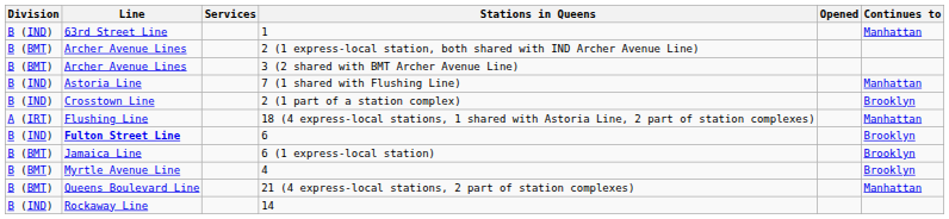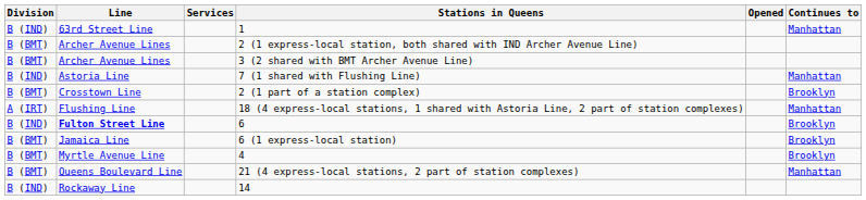 <table class="wikitable sortable">
 <tr>
 <th>Division</th>
 <th>Line</th>
 <th class=unsortable>Services</th>
 <th class=unsortable>Stations in Queens</th>
 <th>Opened</th>
 <th>Continues to</th>
 </tr>
 <tr>
 <td><a href='#'>B</a> (<a href='#'>IND</a>)</td>
 <td><a href='#'>63rd Street Line</a></td>
 <td></td>
 <td>1</td>
 <td></td>
 <td><a href='#'>Manhattan</a></td>
 </tr>
 <tr>
 <td><a href='#'>B</a> (<a href='#'>BMT</a>)</td>
 <td><a href='#'>Archer Avenue Lines</a></td>
 <td></td>
 <td>2 (1 express-local station, both shared with IND Archer Avenue Line)</td>
 <td></td>
 <td></td>
 </tr>
 <tr>
 <td><a href='#'>B</a> (<a href='#'>BMT</a>)</td>
 <td><a href='#'>Archer Avenue Lines</a></td>
 <td></td>
 <td>3 (2 shared with BMT Archer Avenue Line)</td>
 <td></td>
 <td></td>
 </tr>
 <tr>
 <td><a href='#'>B</a> (<a href='#'>IND</a>)</td>
 <td><a href='#'>Astoria Line</a></td>
 <td></td>
 <td>7 (1 shared with Flushing Line)</td>
 <td></td>
 <td><a href='#'>Manhattan</a></td>
 </tr>
 <tr>
-<td><a href='#'>B</a> (<a href='#'>IND</a>)</td>
+<td><a href='#'>B</a> (<a href='#'>BMT</a>)</td>
 <td> <a href='#'>Crosstown Line</a></td>
 <td></td>
 <td>2 (1 part of a station complex)</td>
 <td></td>
 <td><a href='#'>Brooklyn</a></td>
 </tr>
 <tr>
 <td><a href='#'>A</a> (<a href='#'>IRT</a>)</td>
 <td> <a href='#'>Flushing Line</a></td>
 <td></td>
 <td>18 (4 express-local stations, 1 shared with Astoria Line, 2 part of station complexes)</td>
 <td></td>
 <td><a href='#'>Manhattan</a></td>
 </tr>
 <tr>
 <td><a href='#'>B</a> (<a href='#'>IND</a>)</td>
 <td><strong><a href='#'>Fulton Street Line</a></strong></td>
 <td></td>
 <td>6</td>
 <td></td>
 <td><a href='#'>Brooklyn</a></td>
 </tr>
 <tr>
 <td><a href='#'>B</a> (<a href='#'>BMT</a>)</td>
 <td><a href='#'>Jamaica Line</a></td>
 <td></td>
 <td>6 (1 express-local station)</td>
 <td></td>
 <td><a href='#'>Brooklyn</a></td>
 </tr>
 <tr>
 <td><a href='#'>B</a> (<a href='#'>BMT</a>)</td>
 <td><a href='#'>Myrtle Avenue Line</a></td>
 <td></td>
 <td>4</td>
 <td></td>
 <td><a href='#'>Brooklyn</a></td>
 </tr>
 <tr>
 <td><a href='#'>B</a> (<a href='#'>BMT</a>)</td>
 <td><a href='#'>Queens Boulevard Line</a></td>
 <td></td>
 <td>21 (4 express-local stations, 2 part of station complexes)</td>
 <td></td>
 <td><a href='#'>Manhattan</a></td>
 </tr>
 <tr>
 <td><a href='#'>B</a> (<a href='#'>IND</a>)</td>
 <td><a href='#'>Rockaway Line</a></td>
 <td> </td>
 <td>14</td>
 <td></td>
 <td></td>
 </tr>
 </table>
